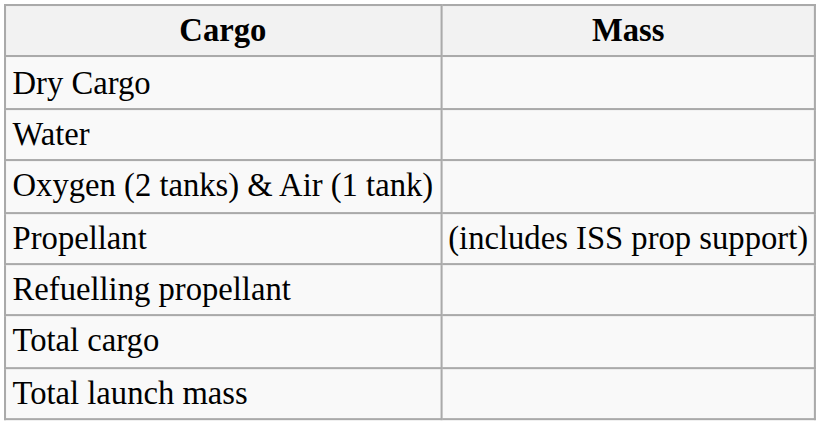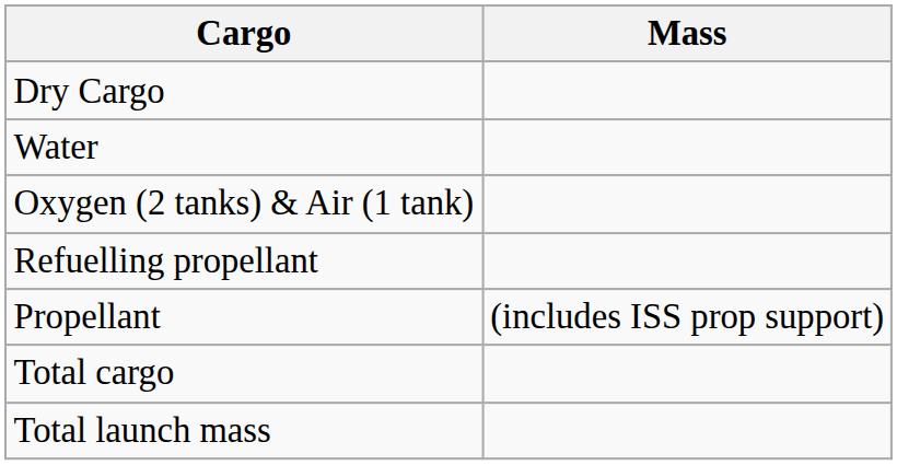 <table class="wikitable">
 <tr>
 <th>Cargo</th>
 <th>Mass</th>
 </tr>
 <tr>
 <td>Dry Cargo</td>
 <td></td>
 </tr>
 <tr>
 <td>Water</td>
 <td></td>
 </tr>
 <tr>
 <td>Oxygen (2 tanks) & Air (1 tank)</td>
 <td></td>
 </tr>
 <tr>
+<td>Refuelling propellant</td>
+<td></td>
+</tr>
+<tr>
 <td>Propellant</td>
 <td> (includes  ISS prop support)</td>
-</tr>
-<tr>
-<td>Refuelling propellant</td>
-<td></td>
 </tr>
 <tr>
 <td>Total cargo</td>
 <td></td>
 </tr>
 <tr>
 <td>Total launch mass</td>
 <td></td>
 </tr>
 </table>
